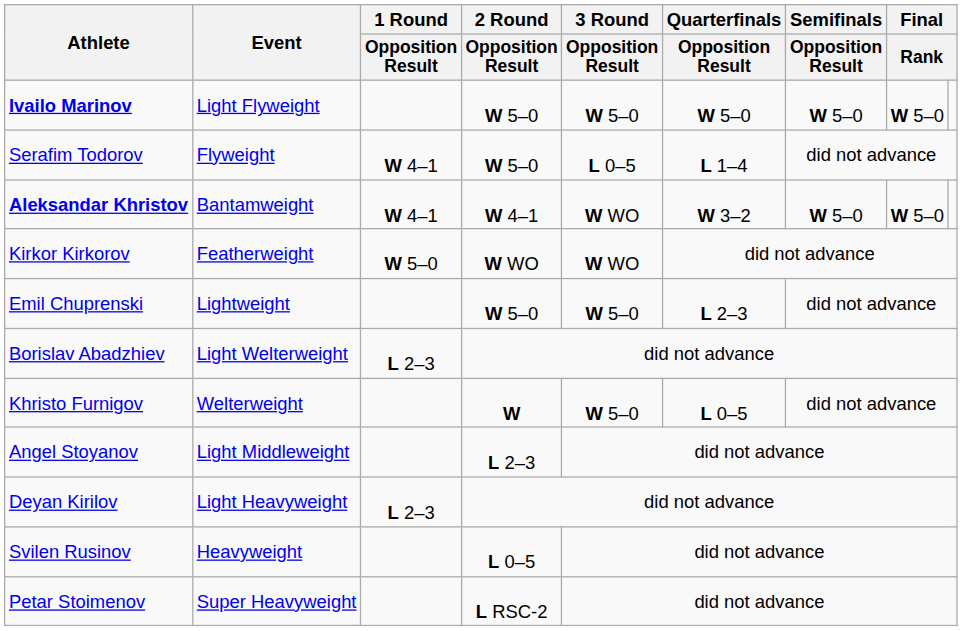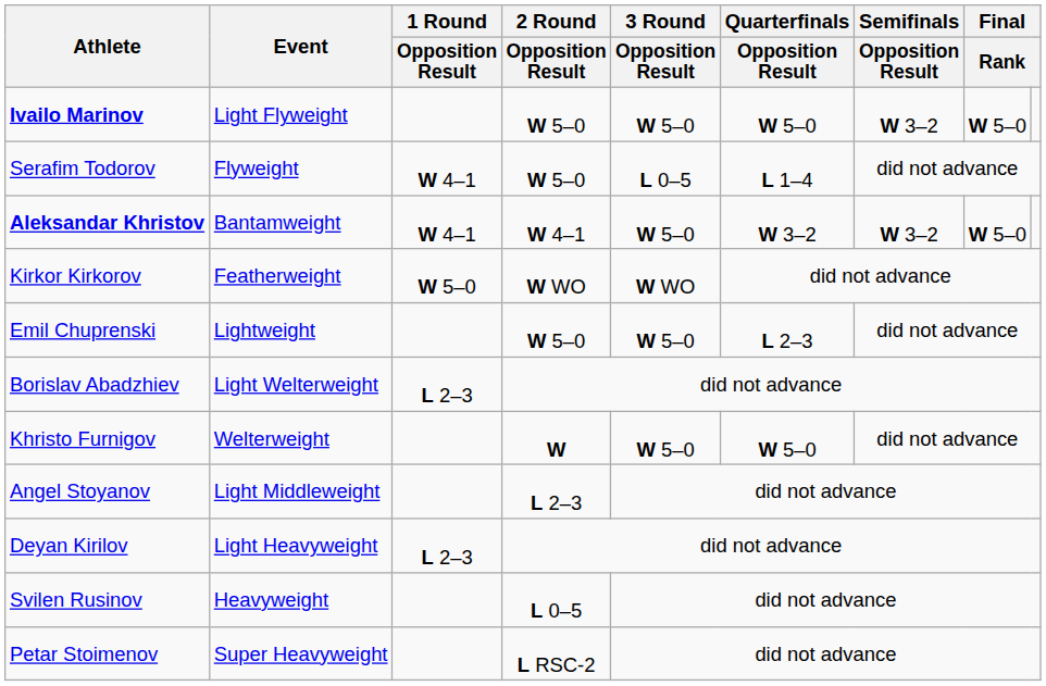 <table class="wikitable" style="font-size:90%">
 <tr>
 <th rowspan="2">Athlete</th>
 <th rowspan="2">Event</th>
 <th>1 Round</th>
 <th>2 Round</th>
 <th>3 Round</th>
 <th>Quarterfinals</th>
 <th>Semifinals</th>
 <th colspan=2>Final</th>
 </tr>
 <tr style="font-size:95%">
 <th>Opposition<br>Result</th>
 <th>Opposition<br>Result</th>
 <th>Opposition<br>Result</th>
 <th>Opposition<br>Result</th>
 <th>Opposition<br>Result</th>
 <th colspan=2>Rank</th>
 </tr>
 <tr align=center>
 <td align=left><strong><a href='#'>Ivailo Marinov</a></strong></td>
 <td align=left><a href='#'>Light Flyweight</a></td>
 <td></td>
 <td><br><strong>W</strong> 5–0</td>
 <td><br><strong>W</strong> 5–0</td>
 <td><br><strong>W</strong> 5–0</td>
-<td><br><strong>W</strong> 5–0</td>
+<td><br><strong>W</strong> 3–2</td>
 <td><br><strong>W</strong> 5–0</td>
 <td></td>
 </tr>
 <tr align=center>
 <td align=left><a href='#'>Serafim Todorov</a></td>
 <td align=left><a href='#'>Flyweight</a></td>
 <td><br><strong>W</strong> 4–1</td>
 <td><br><strong>W</strong> 5–0</td>
 <td><br><strong>L</strong> 0–5</td>
 <td><br><strong>L</strong> 1–4</td>
 <td colspan=3>did not advance</td>
 </tr>
 <tr align=center>
 <td align=left><strong><a href='#'>Aleksandar Khristov</a></strong></td>
 <td align=left><a href='#'>Bantamweight</a></td>
 <td><br><strong>W</strong> 4–1</td>
 <td><br><strong>W</strong> 4–1</td>
-<td><br><strong>W</strong> WO</td>
+<td><br><strong>W</strong> 5–0</td>
 <td><br><strong>W</strong> 3–2</td>
-<td><br><strong>W</strong> 5–0</td>
+<td><br><strong>W</strong> 3–2</td>
 <td><br><strong>W</strong> 5–0</td>
 <td></td>
 </tr>
 <tr align=center>
 <td align=left><a href='#'>Kirkor Kirkorov</a></td>
 <td align=left><a href='#'>Featherweight</a></td>
 <td><br><strong>W</strong> 5–0</td>
 <td><br><strong>W</strong> WO</td>
 <td><br><strong>W</strong> WO</td>
 <td colspan=4>did not advance</td>
 </tr>
 <tr align=center>
 <td align=left><a href='#'>Emil Chuprenski</a></td>
 <td align=left><a href='#'>Lightweight</a></td>
 <td></td>
 <td><br><strong>W</strong> 5–0</td>
 <td><br><strong>W</strong> 5–0</td>
 <td><br><strong>L</strong> 2–3</td>
 <td colspan=3>did not advance</td>
 </tr>
 <tr align=center>
 <td align=left><a href='#'>Borislav Abadzhiev</a></td>
 <td align=left><a href='#'>Light Welterweight</a></td>
 <td><br><strong>L</strong> 2–3</td>
 <td colspan=6>did not advance</td>
 </tr>
 <tr align=center>
 <td align=left><a href='#'>Khristo Furnigov</a></td>
 <td align=left><a href='#'>Welterweight</a></td>
 <td></td>
 <td><br><strong>W</strong></td>
 <td><br><strong>W</strong> 5–0</td>
-<td><br><strong>L</strong> 0–5</td>
+<td><br><strong>W</strong> 5–0</td>
 <td colspan=3>did not advance</td>
 </tr>
 <tr align=center>
 <td align=left><a href='#'>Angel Stoyanov</a></td>
 <td align=left><a href='#'>Light Middleweight</a></td>
 <td></td>
 <td><br><strong>L</strong> 2–3</td>
 <td colspan=5>did not advance</td>
 </tr>
 <tr align=center>
 <td align=left><a href='#'>Deyan Kirilov</a></td>
 <td align=left><a href='#'>Light Heavyweight</a></td>
 <td><br><strong>L</strong> 2–3</td>
 <td colspan=6>did not advance</td>
 </tr>
 <tr align=center>
 <td align=left><a href='#'>Svilen Rusinov</a></td>
 <td align=left><a href='#'>Heavyweight</a></td>
 <td></td>
 <td><br><strong>L</strong> 0–5</td>
 <td colspan=6>did not advance</td>
 </tr>
 <tr align=center>
 <td align=left><a href='#'>Petar Stoimenov</a></td>
 <td align=left><a href='#'>Super Heavyweight</a></td>
 <td></td>
 <td><br><strong>L</strong> RSC-2</td>
 <td colspan=6>did not advance</td>
 </tr>
 </table>
